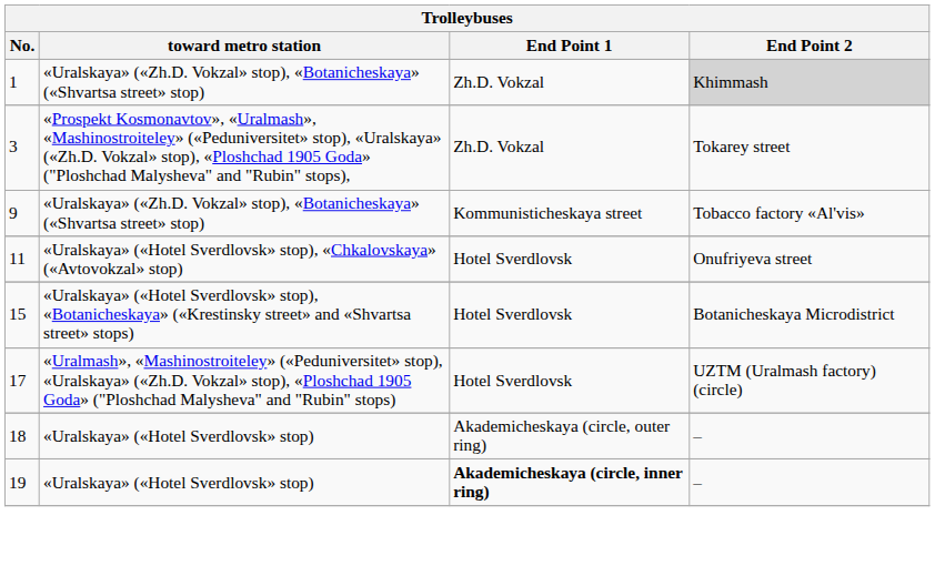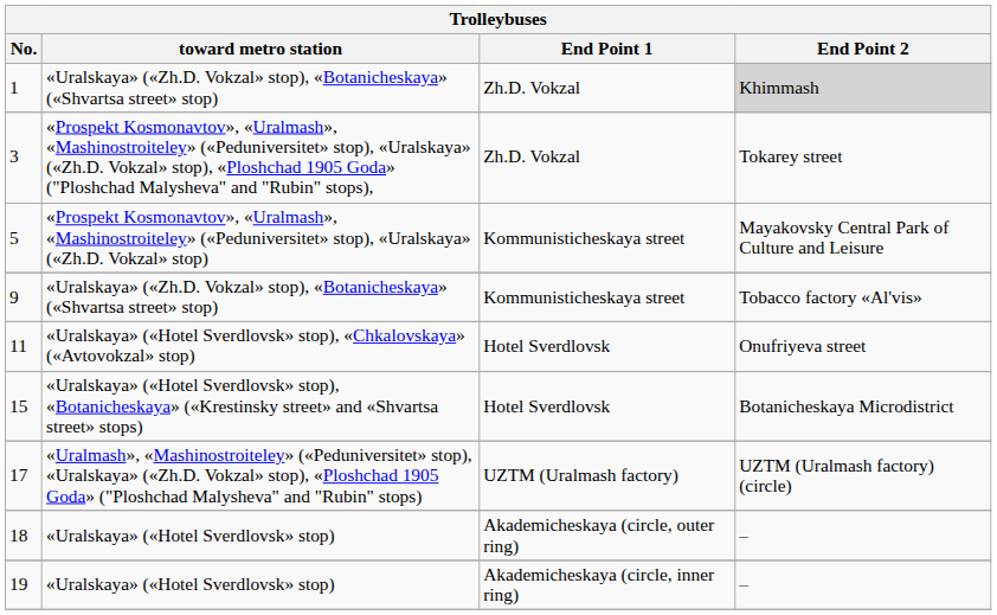 <table class="wikitable">
 <tr>
 <th colspan=4>Trolleybuses</th>
 </tr>
 <tr>
 <th width="2%">No.</th>
 <th width="41%">toward metro station</th>
 <th width="24%">End Point 1</th>
 <th width="24%">End Point 2</th>
 </tr>
 <tr>
 </tr>
 <tr ----align="center">
 <td>1</td>
 <td>«Uralskaya» («Zh.D. Vokzal» stop), «<a href='#'>Botanicheskaya</a>» («Shvartsa street» stop)</td>
 <td>Zh.D. Vokzal</td>
 <td style="background: lightgrey;">Khimmash</td>
 </tr>
 <tr>
 </tr>
 <tr ----align="center">
 <td>3</td>
 <td>«<a href='#'>Prospekt Kosmonavtov</a>», «<a href='#'>Uralmash</a>», «<a href='#'>Mashinostroiteley</a>» («Peduniversitet» stop), «Uralskaya» («Zh.D. Vokzal» stop), «<a href='#'>Ploshchad 1905 Goda</a>» ("Ploshchad Malysheva" and "Rubin" stops),</td>
 <td>Zh.D. Vokzal</td>
 <td>Tokarey street</td>
 </tr>
 <tr>
+</tr>
+<tr ----align="center">
+<td>5</td>
+<td>«<a href='#'>Prospekt Kosmonavtov</a>», «<a href='#'>Uralmash</a>», «<a href='#'>Mashinostroiteley</a>» («Peduniversitet» stop), «Uralskaya» («Zh.D. Vokzal» stop)</td>
+<td>Kommunisticheskaya street</td>
+<td>Mayakovsky Central Park of Culture and Leisure</td>
 </tr>
 <tr>
 </tr>
 <tr ----align="center">
 <td>9</td>
 <td>«Uralskaya» («Zh.D. Vokzal» stop), «<a href='#'>Botanicheskaya</a>» («Shvartsa street» stop)</td>
 <td>Kommunisticheskaya street</td>
 <td>Tobacco factory «Al'vis»</td>
 </tr>
 <tr>
 </tr>
 <tr ----align="center">
 <td>11</td>
 <td>«Uralskaya» («Hotel Sverdlovsk» stop), «<a href='#'>Chkalovskaya</a>» («Avtovokzal» stop)</td>
 <td>Hotel Sverdlovsk</td>
 <td>Onufriyeva street</td>
 </tr>
 <tr>
 </tr>
 <tr ----align="center">
 <td>15</td>
 <td>«Uralskaya» («Hotel Sverdlovsk» stop), «<a href='#'>Botanicheskaya</a>» («Krestinsky street» and «Shvartsa street» stops)</td>
 <td>Hotel Sverdlovsk</td>
 <td>Botanicheskaya Microdistrict</td>
 </tr>
 <tr>
 </tr>
 <tr ----align="center">
 <td>17</td>
 <td>«<a href='#'>Uralmash</a>», «<a href='#'>Mashinostroiteley</a>» («Peduniversitet» stop), «Uralskaya» («Zh.D. Vokzal» stop), «<a href='#'>Ploshchad 1905 Goda</a>» ("Ploshchad Malysheva" and "Rubin" stops)</td>
-<td>Hotel Sverdlovsk</td>
+<td>UZTM (Uralmash factory)</td>
 <td>UZTM (Uralmash factory) (circle)</td>
 </tr>
 <tr>
 </tr>
 <tr ----align="center">
 <td>18</td>
 <td>«Uralskaya» («Hotel Sverdlovsk» stop)</td>
 <td>Akademicheskaya (circle, outer ring)</td>
 <td>–</td>
 </tr>
 <tr>
 </tr>
 <tr ----align="center">
 <td>19</td>
 <td>«Uralskaya» («Hotel Sverdlovsk» stop)</td>
-<td><strong>Akademicheskaya (circle, inner ring)</strong></td>
+<td>Akademicheskaya (circle, inner ring)</td>
 <td>–</td>
 </tr>
 <tr>
 </tr>
 </table>
